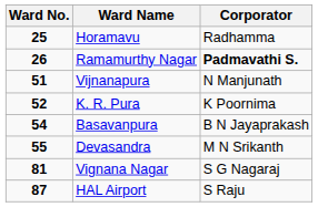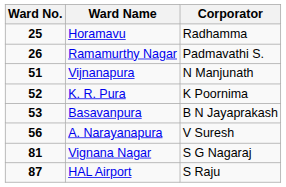 <table class="wikitable" style="margin: 1em auto 1em auto;">
 <tr>
 <th>Ward No.</th>
 <th>Ward Name</th>
 <th>Corporator</th>
 </tr>
 <tr>
 <td align="center"><strong>25</strong></td>
 <td><a href='#'>Horamavu</a></td>
 <td>Radhamma</td>
 </tr>
 <tr>
 <td align="center"><strong>26</strong></td>
 <td><a href='#'>Ramamurthy Nagar</a></td>
-<td><strong>Padmavathi S.</strong></td>
+<td>Padmavathi S.</td>
 </tr>
 <tr>
 <td align="center"><strong>51</strong></td>
 <td><a href='#'>Vijnanapura</a></td>
 <td>N Manjunath</td>
 </tr>
 <tr>
 <td align="center"><strong>52</strong></td>
 <td><a href='#'>K. R. Pura</a></td>
 <td>K Poornima</td>
 </tr>
 <tr>
-<td align="center"><strong>54</strong></td>
+<td align="center"><strong>53</strong></td>
 <td><a href='#'>Basavanpura</a></td>
 <td>B N Jayaprakash</td>
 </tr>
 <tr>
-<td align="center"><strong>55</strong></td>
-<td><a href='#'>Devasandra</a></td>
-<td>M N Srikanth</td>
+<td align="center"><strong>56</strong></td>
+<td><a href='#'>A. Narayanapura</a></td>
+<td>V Suresh</td>
 </tr>
 <tr>
 <td align="center"><strong>81</strong></td>
 <td><a href='#'>Vignana Nagar</a></td>
 <td>S G Nagaraj</td>
 </tr>
 <tr>
 <td align="center"><strong>87</strong></td>
 <td><a href='#'>HAL Airport</a></td>
 <td>S Raju</td>
 </tr>
 </table>
